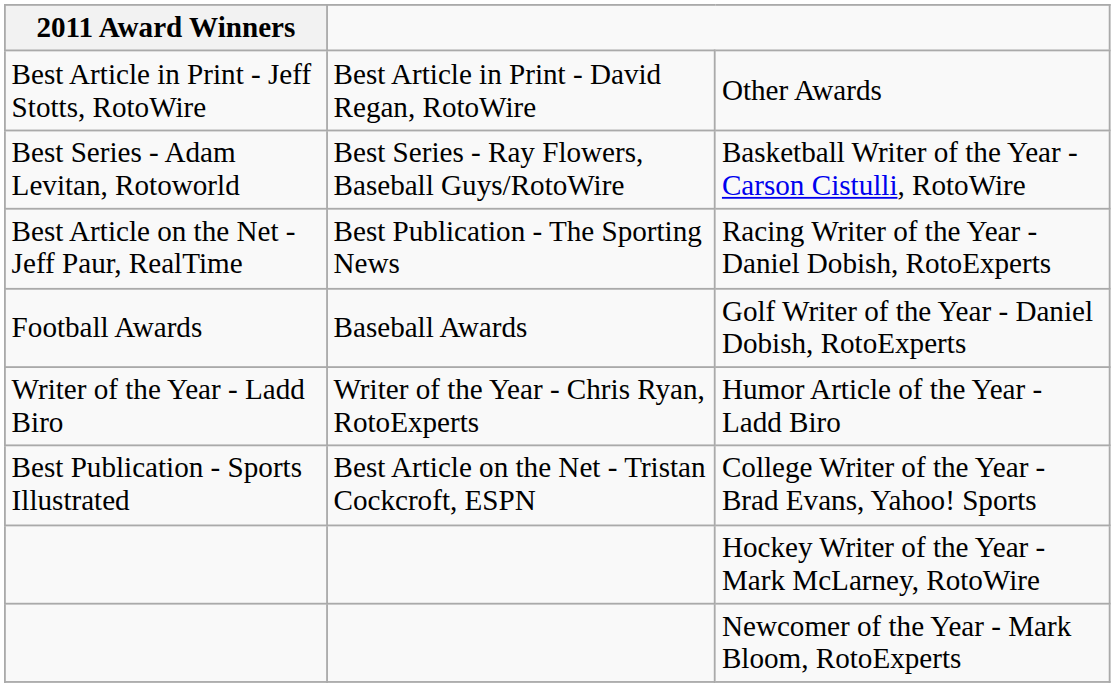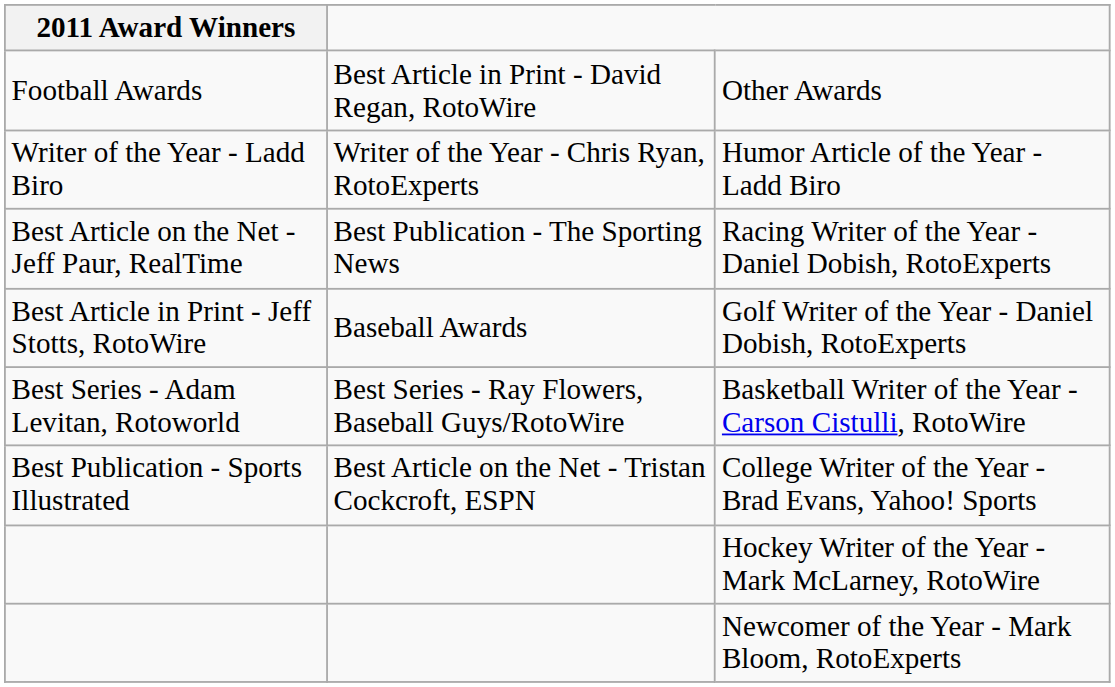 <table class="wikitable collapsible collapsed" border="1">
 <tr>
 <th>2011 Award Winners</th>
 </tr>
 <tr>
-<td>Best Article in Print - Jeff Stotts, RotoWire</td>
+<td>Football Awards</td>
 <td>Best Article in Print - David Regan, RotoWire</td>
 <td>Other Awards</td>
 </tr>
 <tr>
-<td>Best Series - Adam Levitan, Rotoworld</td>
-<td>Best Series - Ray Flowers, Baseball Guys/RotoWire</td>
-<td>Basketball Writer of the Year - <a href='#'>Carson Cistulli</a>, RotoWire</td>
+<td>Writer of the Year - Ladd Biro</td>
+<td>Writer of the Year - Chris Ryan, RotoExperts</td>
+<td>Humor Article of the Year - Ladd Biro</td>
 </tr>
 <tr>
 <td>Best Article on the Net - Jeff Paur, RealTime</td>
 <td>Best Publication - The Sporting News</td>
 <td>Racing Writer of the Year - Daniel Dobish, RotoExperts</td>
 </tr>
 <tr>
-<td>Football Awards</td>
+<td>Best Article in Print - Jeff Stotts, RotoWire</td>
 <td>Baseball Awards</td>
 <td>Golf Writer of the Year - Daniel Dobish, RotoExperts</td>
 </tr>
 <tr>
-<td>Writer of the Year - Ladd Biro</td>
-<td>Writer of the Year - Chris Ryan, RotoExperts</td>
-<td>Humor Article of the Year - Ladd Biro</td>
+<td>Best Series - Adam Levitan, Rotoworld</td>
+<td>Best Series - Ray Flowers, Baseball Guys/RotoWire</td>
+<td>Basketball Writer of the Year - <a href='#'>Carson Cistulli</a>, RotoWire</td>
 </tr>
 <tr>
 <td>Best Publication - Sports Illustrated</td>
 <td>Best Article on the Net - Tristan Cockcroft, ESPN</td>
 <td>College Writer of the Year - Brad Evans, Yahoo! Sports</td>
 </tr>
 <tr>
 <td></td>
 <td></td>
 <td>Hockey Writer of the Year - Mark McLarney, RotoWire</td>
 </tr>
 <tr>
 <td></td>
 <td></td>
 <td>Newcomer of the Year - Mark Bloom, RotoExperts</td>
 </tr>
 </table>
